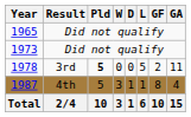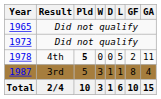 <table class="wikitable" style="text-align: center;">
 <tr>
 <th>Year</th>
 <th>Result</th>
 <th>Pld</th>
 <th>W</th>
 <th>D</th>
 <th>L</th>
 <th>GF</th>
 <th>GA</th>
 </tr>
 <tr>
 <td> <a href='#'>1965</a></td>
 <td colspan=7 align=center><em>Did not qualify</em></td>
 </tr>
 <tr>
 <td> <a href='#'>1973</a></td>
 <td colspan=7 align=center><em>Did not qualify</em></td>
 </tr>
 <tr>
 <td> <a href='#'>1978</a></td>
-<td>3rd</td>
+<td>4th</td>
 <td><strong>5</strong></td>
 <td>0</td>
 <td>0</td>
 <td>5</td>
 <td>2</td>
 <td>11</td>
 </tr>
 <tr style="background:#a67d3d;">
 <td> <a href='#'>1987</a></td>
-<td>4th</td>
+<td>3rd</td>
 <td>5</td>
 <td>3</td>
 <td>1</td>
 <td>1</td>
 <td>8</td>
 <td>4</td>
 </tr>
 <tr>
 <th>Total</th>
 <th>2/4</th>
 <th>10</th>
 <th>3</th>
 <th>1</th>
 <th>6</th>
 <th>10</th>
 <th>15</th>
 </tr>
 </table>
